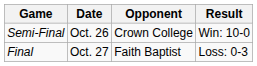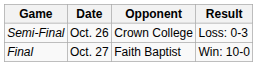 <table class="wikitable">
 <tr>
 <th>Game</th>
 <th>Date</th>
 <th>Opponent</th>
 <th>Result</th>
 </tr>
 <tr>
 <td><em>Semi-Final</em></td>
 <td>Oct. 26</td>
 <td>Crown College</td>
-<td>Win: 10-0</td>
+<td>Loss: 0-3</td>
 </tr>
 <tr>
 <td><em>Final</em></td>
 <td>Oct. 27</td>
 <td>Faith Baptist</td>
-<td>Loss: 0-3</td>
+<td>Win: 10-0</td>
 </tr>
 </table>
